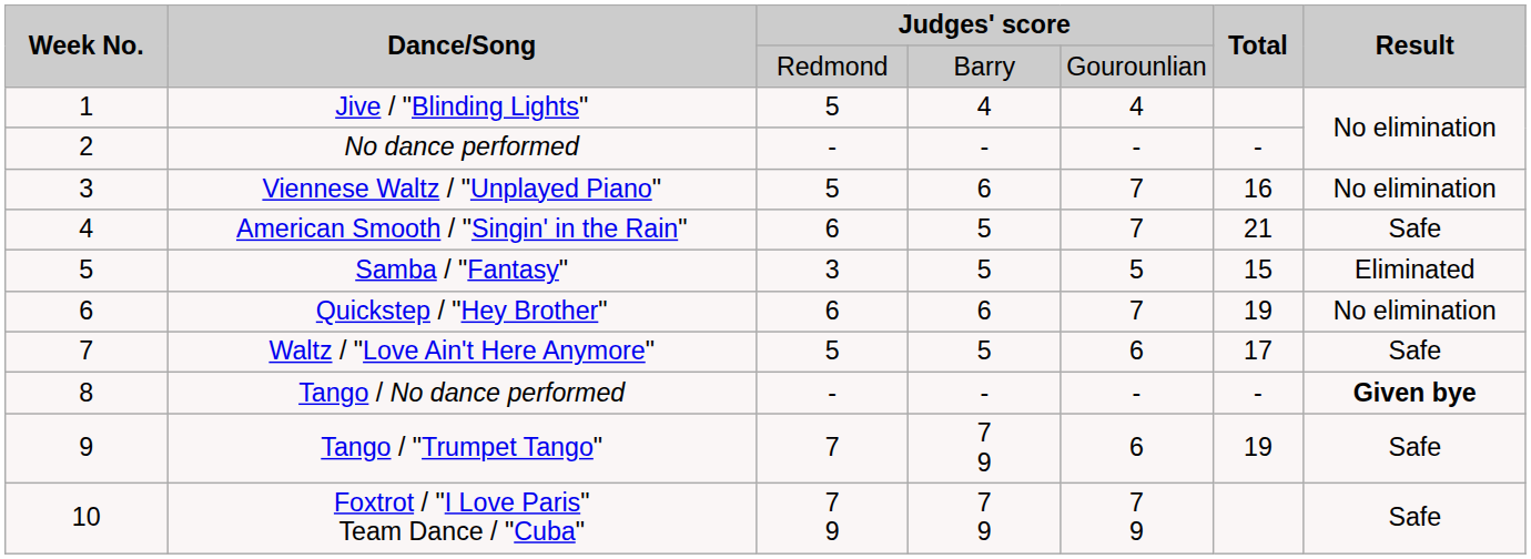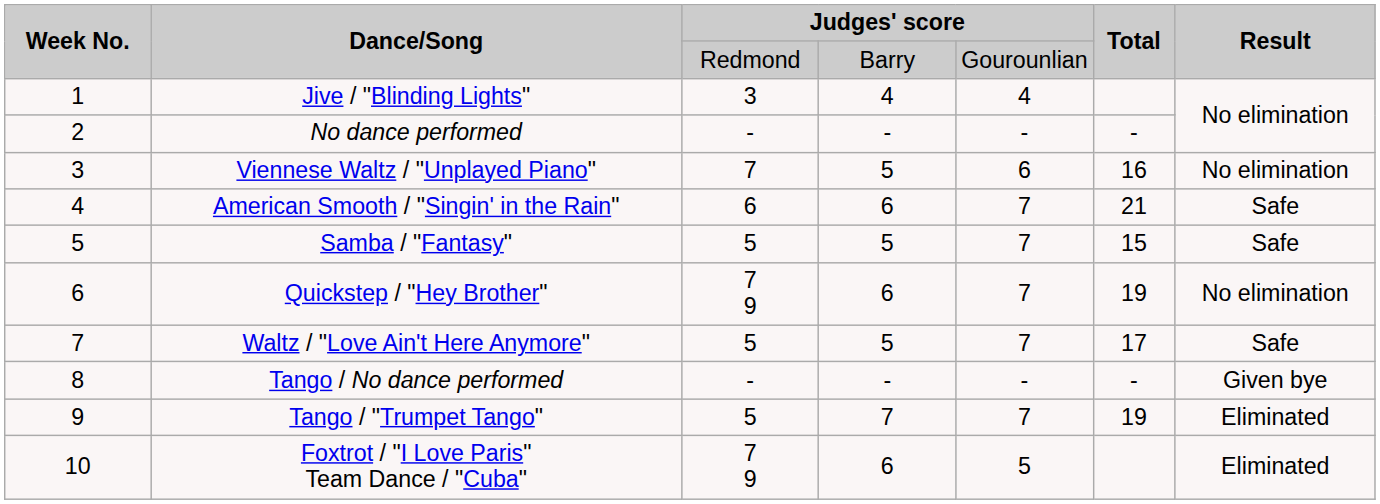 <table class="wikitable collapsible">
 <tr>
 <th rowspan="2" style="background:#ccc; text-align:Center;"><strong>Week No.</strong></th>
 <th rowspan="2" style="background:#ccc; text-align:Center;"><strong>Dance/Song</strong></th>
 <th colspan="3" style="background:#ccc; text-align:Center;"><strong>Judges' score</strong></th>
 <th rowspan="2" style="background:#ccc; text-align:Center;"><strong>Total</strong></th>
 <th rowspan="2" style="background:#ccc; text-align:Center;"><strong>Result</strong></th>
 </tr>
 <tr style="text-align:center; background:#ccc;">
 <td style="width:10%; ">Redmond</td>
 <td style="width:10%; ">Barry</td>
 <td style="width:10%; ">Gourounlian</td>
 </tr>
 <tr style="text-align:center; background:#faf6f6;">
 <td>1</td>
 <td><a href='#'>Jive</a> / "<a href='#'>Blinding Lights</a>"</td>
-<td>5</td>
+<td>3</td>
 <td>4</td>
 <td>4</td>
 <td></td>
 <td rowspan="2">No elimination</td>
 </tr>
 <tr style="text-align:center; background:#faf6f6;">
 <td>2</td>
 <td><em>No dance performed</em></td>
 <td>-</td>
 <td>-</td>
 <td>-</td>
 <td>-</td>
 </tr>
 <tr style="text-align:center; background:#faf6f6;">
 <td>3</td>
 <td><a href='#'>Viennese Waltz</a> / "<a href='#'>Unplayed Piano</a>"</td>
+<td>7</td>
 <td>5</td>
 <td>6</td>
-<td>7</td>
 <td>16</td>
 <td>No elimination</td>
 </tr>
 <tr style="text-align:center; background:#faf6f6;">
 <td>4</td>
 <td><a href='#'>American Smooth</a> / "<a href='#'>Singin' in the Rain</a>"</td>
 <td>6</td>
-<td>5</td>
+<td>6</td>
 <td>7</td>
 <td>21</td>
 <td>Safe</td>
 </tr>
 <tr style="text-align:center; background:#faf6f6;">
 <td>5</td>
 <td><a href='#'>Samba</a> / "<a href='#'>Fantasy</a>"</td>
-<td>3</td>
 <td>5</td>
 <td>5</td>
+<td>7</td>
 <td>15</td>
-<td>Eliminated</td>
+<td>Safe</td>
 </tr>
 <tr style="text-align:center; background:#faf6f6;">
 <td>6</td>
 <td><a href='#'>Quickstep</a> / "<a href='#'>Hey Brother</a>"</td>
-<td>6</td>
+<td>7<br>9</td>
 <td>6</td>
 <td>7</td>
 <td>19</td>
 <td>No elimination</td>
 </tr>
 <tr style="text-align:center; background:#faf6f6;">
 <td>7</td>
 <td><a href='#'>Waltz</a> / "<a href='#'>Love Ain't Here Anymore</a>"</td>
 <td>5</td>
 <td>5</td>
-<td>6</td>
+<td>7</td>
 <td>17</td>
 <td>Safe</td>
 </tr>
 <tr style="text-align:center; background:#faf6f6;">
 <td>8</td>
 <td><a href='#'>Tango</a> / <em>No dance performed</em></td>
 <td>-</td>
 <td>-</td>
 <td>-</td>
 <td>-</td>
-<td><strong>Given bye</strong></td>
+<td>Given bye</td>
 </tr>
 <tr style="text-align:center; background:#faf6f6;">
 <td>9</td>
 <td><a href='#'>Tango</a> / "<a href='#'>Trumpet Tango</a>"</td>
+<td>5</td>
 <td>7</td>
-<td>7<br>9</td>
-<td>6</td>
+<td>7</td>
 <td>19</td>
-<td>Safe</td>
+<td>Eliminated</td>
 </tr>
 <tr style="text-align:center; background:#faf6f6;">
 <td>10</td>
 <td><a href='#'>Foxtrot</a> / "<a href='#'>I Love Paris</a>"<br>Team Dance / "<a href='#'>Cuba</a>"</td>
 <td>7<br>9</td>
-<td>7<br>9</td>
-<td>7<br>9</td>
+<td>6</td>
+<td>5</td>
 <td><br></td>
-<td>Safe</td>
+<td>Eliminated</td>
 </tr>
 </table>
